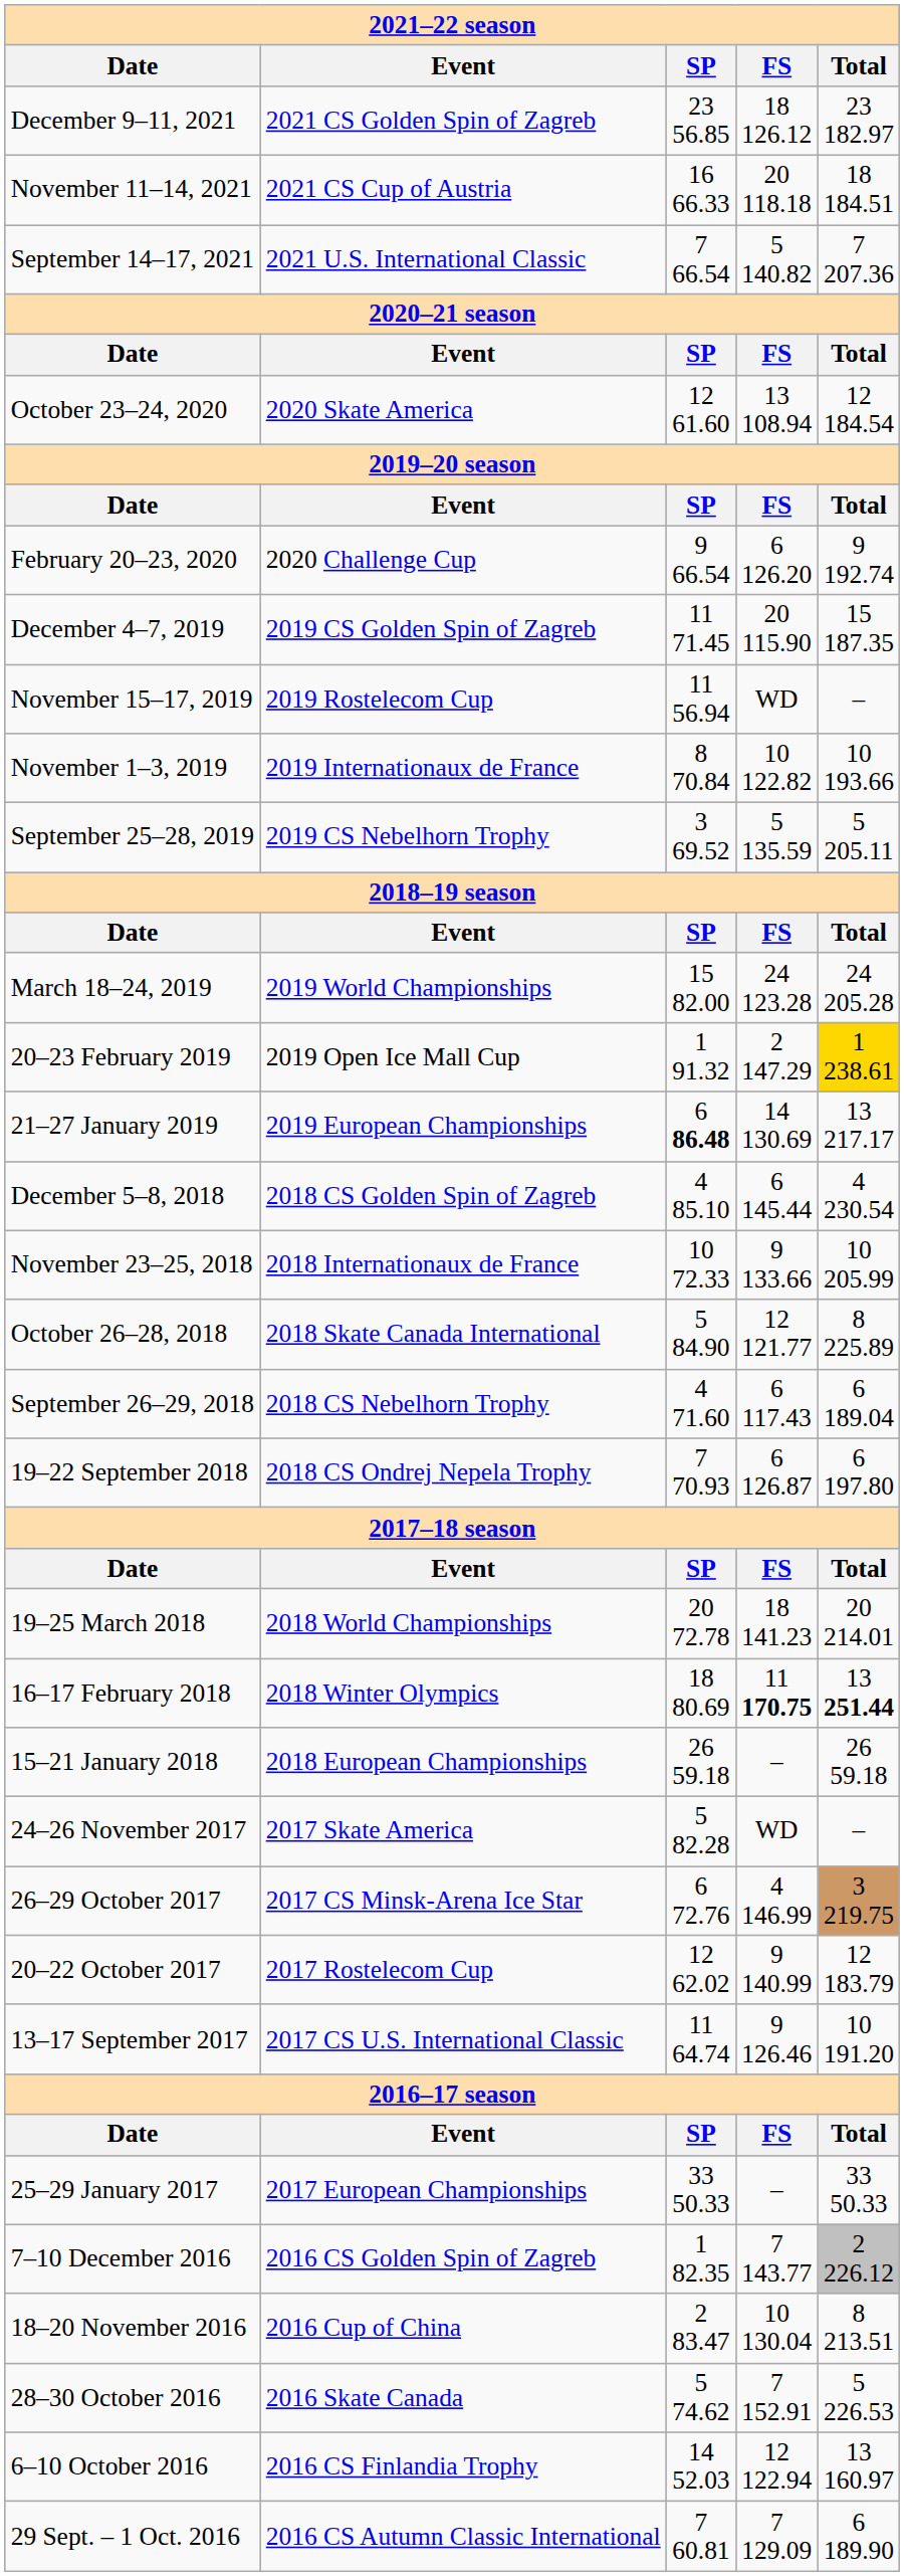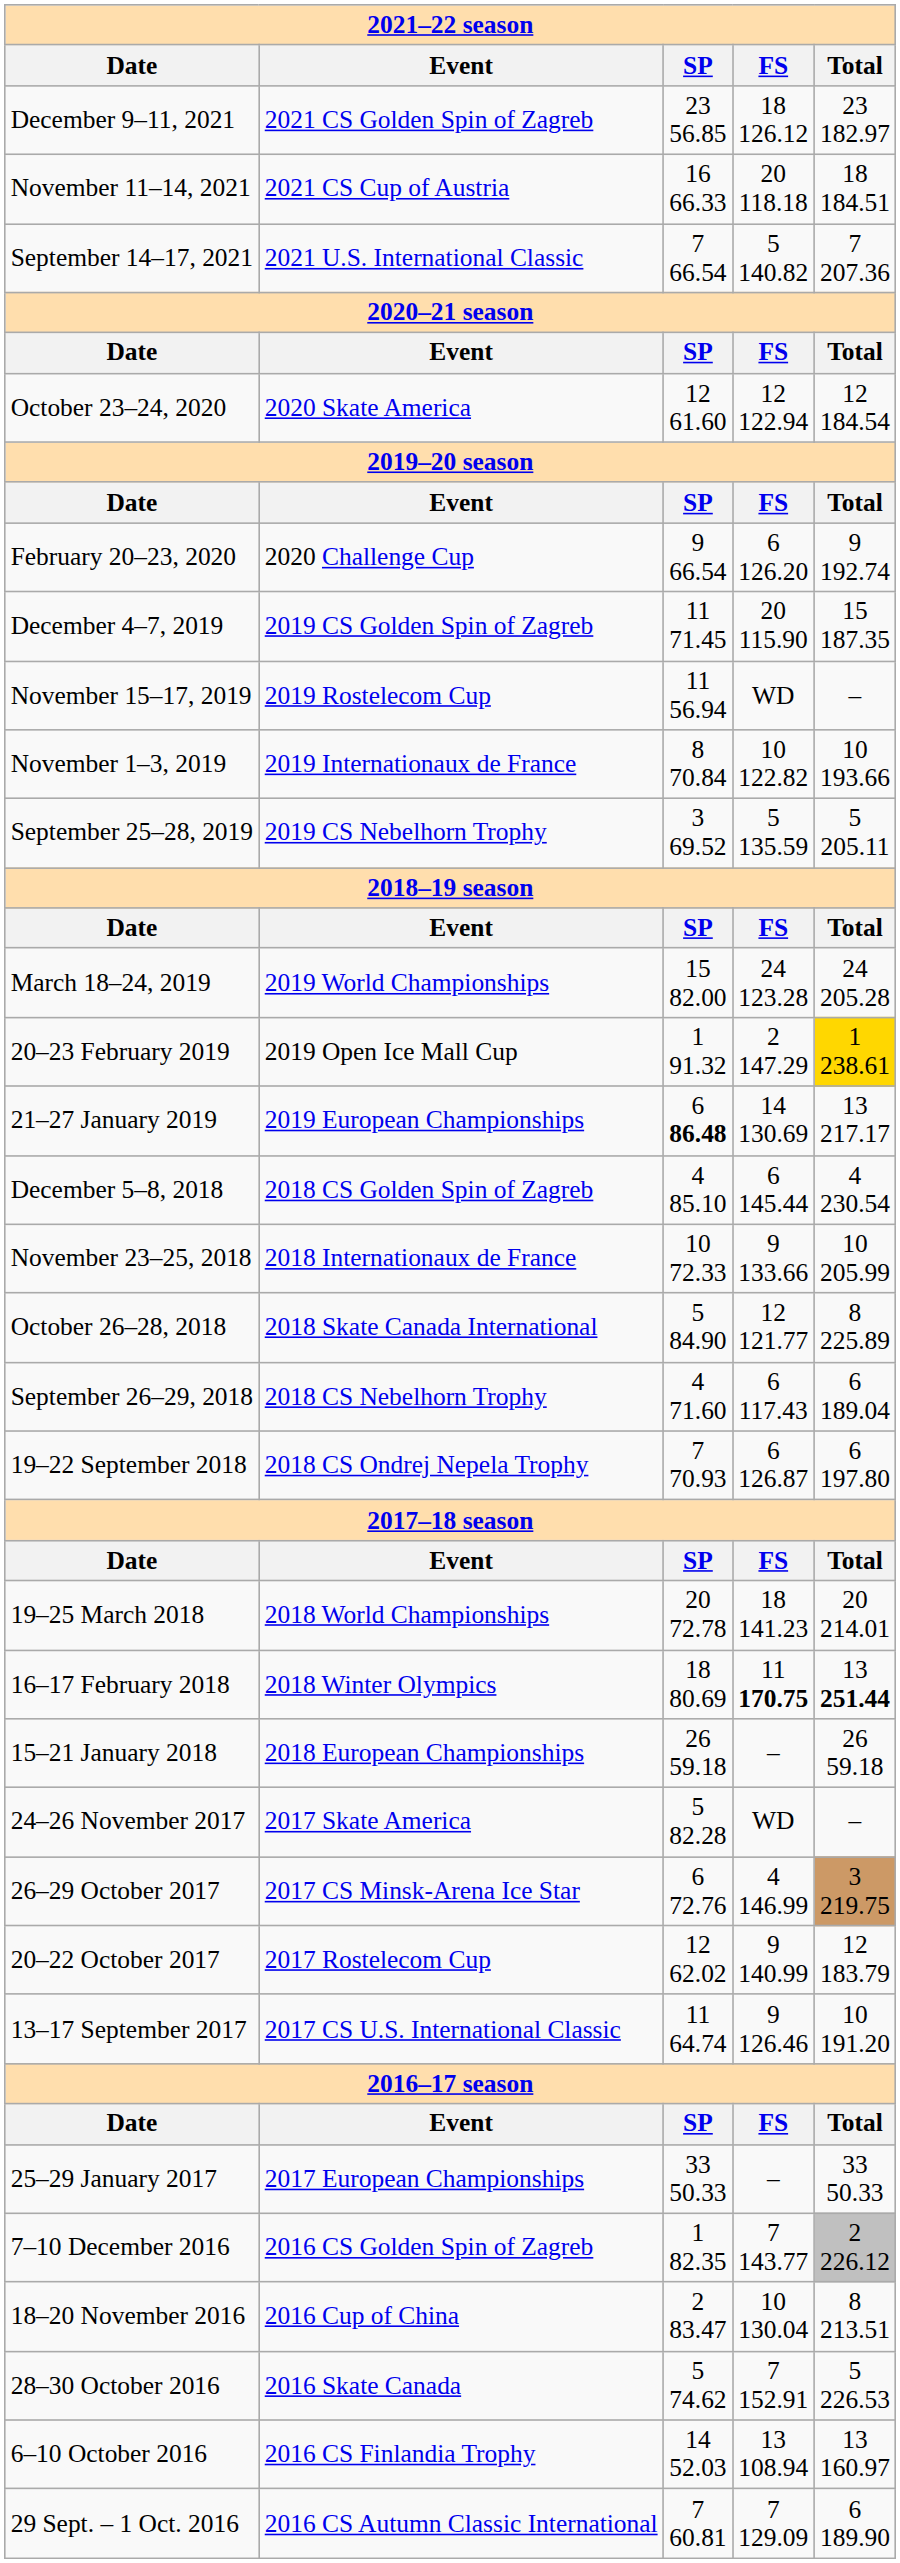 <table class="wikitable">
 <tr>
 <td style="background-color: #ffdead; " colspan=5 align=center><a href='#'><strong>2021–22 season</strong></a></td>
 </tr>
 <tr>
 <th>Date</th>
 <th>Event</th>
 <th><a href='#'>SP</a></th>
 <th><a href='#'>FS</a></th>
 <th>Total</th>
 </tr>
 <tr>
 <td>December 9–11, 2021</td>
 <td><a href='#'>2021 CS Golden Spin of Zagreb</a></td>
 <td align=center>23 <br> 56.85</td>
 <td align=center>18 <br> 126.12</td>
 <td align=center>23 <br> 182.97</td>
 </tr>
 <tr>
 <td>November 11–14, 2021</td>
 <td><a href='#'>2021 CS Cup of Austria</a></td>
 <td align=center>16 <br> 66.33</td>
 <td align=center>20 <br> 118.18</td>
 <td align=center>18 <br> 184.51</td>
 </tr>
 <tr>
 <td>September 14–17, 2021</td>
 <td><a href='#'>2021 U.S. International Classic</a></td>
 <td align=center>7 <br> 66.54</td>
 <td align=center>5 <br> 140.82</td>
 <td align=center>7 <br> 207.36</td>
 </tr>
 <tr>
 <td style="background-color: #ffdead; " colspan=5 align=center><a href='#'><strong>2020–21 season</strong></a></td>
 </tr>
 <tr>
 <th>Date</th>
 <th>Event</th>
 <th><a href='#'>SP</a></th>
 <th><a href='#'>FS</a></th>
 <th>Total</th>
 </tr>
 <tr>
 <td>October 23–24, 2020</td>
 <td><a href='#'>2020 Skate America</a></td>
 <td align=center>12 <br> 61.60</td>
-<td align=center>13 <br> 108.94</td>
+<td align=center>12 <br> 122.94</td>
 <td align=center>12 <br> 184.54</td>
 </tr>
 <tr>
 <td style="background-color: #ffdead; " colspan=5 align=center><a href='#'><strong>2019–20 season</strong></a></td>
 </tr>
 <tr>
 <th>Date</th>
 <th>Event</th>
 <th><a href='#'>SP</a></th>
 <th><a href='#'>FS</a></th>
 <th>Total</th>
 </tr>
 <tr>
 <td>February 20–23, 2020</td>
 <td>2020 <a href='#'>Challenge Cup</a></td>
 <td align=center>9 <br> 66.54</td>
 <td align=center>6 <br> 126.20</td>
 <td align=center>9 <br> 192.74</td>
 </tr>
 <tr>
 <td>December 4–7, 2019</td>
 <td><a href='#'>2019 CS Golden Spin of Zagreb</a></td>
 <td align=center>11 <br> 71.45</td>
 <td align=center>20 <br> 115.90</td>
 <td align=center>15 <br> 187.35</td>
 </tr>
 <tr>
 <td>November 15–17, 2019</td>
 <td><a href='#'>2019 Rostelecom Cup</a></td>
 <td align=center>11 <br> 56.94</td>
 <td align=center>WD</td>
 <td align=center>–</td>
 </tr>
 <tr>
 <td>November 1–3, 2019</td>
 <td><a href='#'>2019 Internationaux de France</a></td>
 <td align=center>8 <br> 70.84</td>
 <td align=center>10 <br> 122.82</td>
 <td align=center>10 <br> 193.66</td>
 </tr>
 <tr>
 <td>September 25–28, 2019</td>
 <td><a href='#'>2019 CS Nebelhorn Trophy</a></td>
 <td align=center>3 <br> 69.52</td>
 <td align=center>5 <br> 135.59</td>
 <td align=center>5 <br> 205.11</td>
 </tr>
 <tr>
 <td style="background-color: #ffdead; " colspan=5 align=center><a href='#'><strong>2018–19 season</strong></a></td>
 </tr>
 <tr>
 <th>Date</th>
 <th>Event</th>
 <th><a href='#'>SP</a></th>
 <th><a href='#'>FS</a></th>
 <th>Total</th>
 </tr>
 <tr>
 <td>March 18–24, 2019</td>
 <td><a href='#'>2019 World Championships</a></td>
 <td align=center>15 <br> 82.00</td>
 <td align=center>24 <br> 123.28</td>
 <td align=center>24 <br> 205.28</td>
 </tr>
 <tr>
 <td>20–23 February 2019</td>
 <td>2019 Open Ice Mall Cup</td>
 <td align=center>1 <br> 91.32</td>
 <td align=center>2 <br> 147.29</td>
 <td align=center bgcolor=gold>1 <br> 238.61</td>
 </tr>
 <tr>
 <td>21–27 January 2019</td>
 <td><a href='#'>2019 European Championships</a></td>
 <td align=center>6 <br><strong> 86.48 </strong></td>
 <td align=center>14 <br> 130.69</td>
 <td align=center>13 <br> 217.17</td>
 </tr>
 <tr>
 <td>December 5–8, 2018</td>
 <td><a href='#'>2018 CS Golden Spin of Zagreb</a></td>
 <td align=center>4 <br> 85.10</td>
 <td align=center>6 <br> 145.44</td>
 <td align=center>4 <br> 230.54</td>
 </tr>
 <tr>
 <td>November 23–25, 2018</td>
 <td><a href='#'>2018 Internationaux de France</a></td>
 <td align=center>10 <br> 72.33</td>
 <td align=center>9 <br> 133.66</td>
 <td align=center>10 <br> 205.99</td>
 </tr>
 <tr>
 <td>October 26–28, 2018</td>
 <td><a href='#'>2018 Skate Canada International</a></td>
 <td align=center>5 <br> 84.90</td>
 <td align=center>12 <br> 121.77</td>
 <td align=center>8 <br> 225.89</td>
 </tr>
 <tr>
 <td>September 26–29, 2018</td>
 <td><a href='#'>2018 CS Nebelhorn Trophy</a></td>
 <td align=center>4 <br> 71.60</td>
 <td align=center>6 <br> 117.43</td>
 <td align=center>6 <br> 189.04</td>
 </tr>
 <tr>
 <td>19–22 September 2018</td>
 <td><a href='#'>2018 CS Ondrej Nepela Trophy</a></td>
 <td align=center>7 <br> 70.93</td>
 <td align=center>6 <br> 126.87</td>
 <td align=center>6 <br> 197.80</td>
 </tr>
 <tr>
 <td style="background-color: #ffdead;" colspan=5 align=center><a href='#'><strong>2017–18 season</strong></a></td>
 </tr>
 <tr>
 <th>Date</th>
 <th>Event</th>
 <th><a href='#'>SP</a></th>
 <th><a href='#'>FS</a></th>
 <th>Total</th>
 </tr>
 <tr>
 <td>19–25 March 2018</td>
 <td><a href='#'>2018 World Championships</a></td>
 <td align=center>20 <br> 72.78</td>
 <td align=center>18 <br> 141.23</td>
 <td align=center>20 <br> 214.01</td>
 </tr>
 <tr>
 <td>16–17 February 2018</td>
 <td><a href='#'>2018 Winter Olympics</a></td>
 <td align=center>18 <br> 80.69</td>
 <td align=center>11 <br> <strong>170.75</strong></td>
 <td align=center>13 <br> <strong>251.44</strong></td>
 </tr>
 <tr>
 <td>15–21 January 2018</td>
 <td><a href='#'>2018 European Championships</a></td>
 <td align=center>26 <br> 59.18</td>
 <td align=center>–</td>
 <td align=center>26 <br> 59.18</td>
 </tr>
 <tr>
 <td>24–26 November 2017</td>
 <td><a href='#'>2017 Skate America</a></td>
 <td align=center>5 <br> 82.28</td>
 <td align=center>WD</td>
 <td align=center>–</td>
 </tr>
 <tr>
 <td>26–29 October 2017</td>
 <td><a href='#'>2017 CS Minsk-Arena Ice Star</a></td>
 <td align=center>6 <br> 72.76</td>
 <td align=center>4 <br> 146.99</td>
 <td align=center bgcolor=cc9966>3 <br> 219.75</td>
 </tr>
 <tr>
 <td>20–22 October 2017</td>
 <td><a href='#'>2017 Rostelecom Cup</a></td>
 <td align=center>12 <br> 62.02</td>
 <td align=center>9 <br> 140.99</td>
 <td align=center>12 <br> 183.79</td>
 </tr>
 <tr>
 <td>13–17 September 2017</td>
 <td><a href='#'>2017 CS U.S. International Classic</a></td>
 <td align=center>11 <br> 64.74</td>
 <td align=center>9 <br> 126.46</td>
 <td align=center>10 <br> 191.20</td>
 </tr>
 <tr>
 <th style="background-color: #ffdead; " colspan=5 align=center><a href='#'><strong>2016–17 season</strong></a></th>
 </tr>
 <tr>
 <th>Date</th>
 <th>Event</th>
 <th><a href='#'>SP</a></th>
 <th><a href='#'>FS</a></th>
 <th>Total</th>
 </tr>
 <tr>
 <td>25–29 January 2017</td>
 <td><a href='#'>2017 European Championships</a></td>
 <td align=center>33 <br> 50.33</td>
 <td align=center>–</td>
 <td align=center>33 <br> 50.33</td>
 </tr>
 <tr>
 <td>7–10 December 2016</td>
 <td><a href='#'>2016 CS Golden Spin of Zagreb</a></td>
 <td align=center>1 <br> 82.35</td>
 <td align=center>7 <br> 143.77</td>
 <td align=center bgcolor=silver>2 <br> 226.12</td>
 </tr>
 <tr>
 <td>18–20 November 2016</td>
 <td><a href='#'>2016 Cup of China</a></td>
 <td align=center>2 <br> 83.47</td>
 <td align=center>10 <br> 130.04</td>
 <td align=center>8 <br> 213.51</td>
 </tr>
 <tr>
 <td>28–30 October 2016</td>
 <td><a href='#'>2016 Skate Canada</a></td>
 <td align=center>5 <br> 74.62</td>
 <td align=center>7 <br> 152.91</td>
 <td align=center>5 <br> 226.53</td>
 </tr>
 <tr>
 <td>6–10 October 2016</td>
 <td><a href='#'>2016 CS Finlandia Trophy</a></td>
 <td align=center>14 <br> 52.03</td>
-<td align=center>12 <br> 122.94</td>
+<td align=center>13 <br> 108.94</td>
 <td align=center>13 <br> 160.97</td>
 </tr>
 <tr>
 <td>29 Sept. – 1 Oct. 2016</td>
 <td><a href='#'>2016 CS Autumn Classic International</a></td>
 <td align=center>7 <br> 60.81</td>
 <td align=center>7 <br> 129.09</td>
 <td align=center>6 <br> 189.90</td>
 </tr>
 </table>
